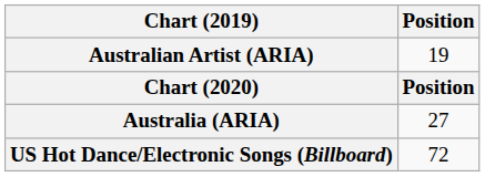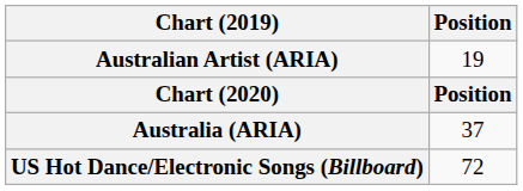 <table class="wikitable plainrowheaders" style="text-align:center">
 <tr>
 <th scope="col">Chart (2019)</th>
 <th scope="col">Position</th>
 </tr>
 <tr>
 <th scope="row">Australian Artist (ARIA)</th>
 <td>19</td>
 </tr>
 <tr>
 <th scope="col">Chart (2020)</th>
 <th scope="col">Position</th>
 </tr>
 <tr>
 <th scope="row">Australia (ARIA)</th>
-<td>27</td>
+<td>37</td>
 </tr>
 <tr>
 <th scope="row">US Hot Dance/Electronic Songs (<em>Billboard</em>)</th>
 <td>72</td>
 </tr>
 </table>
